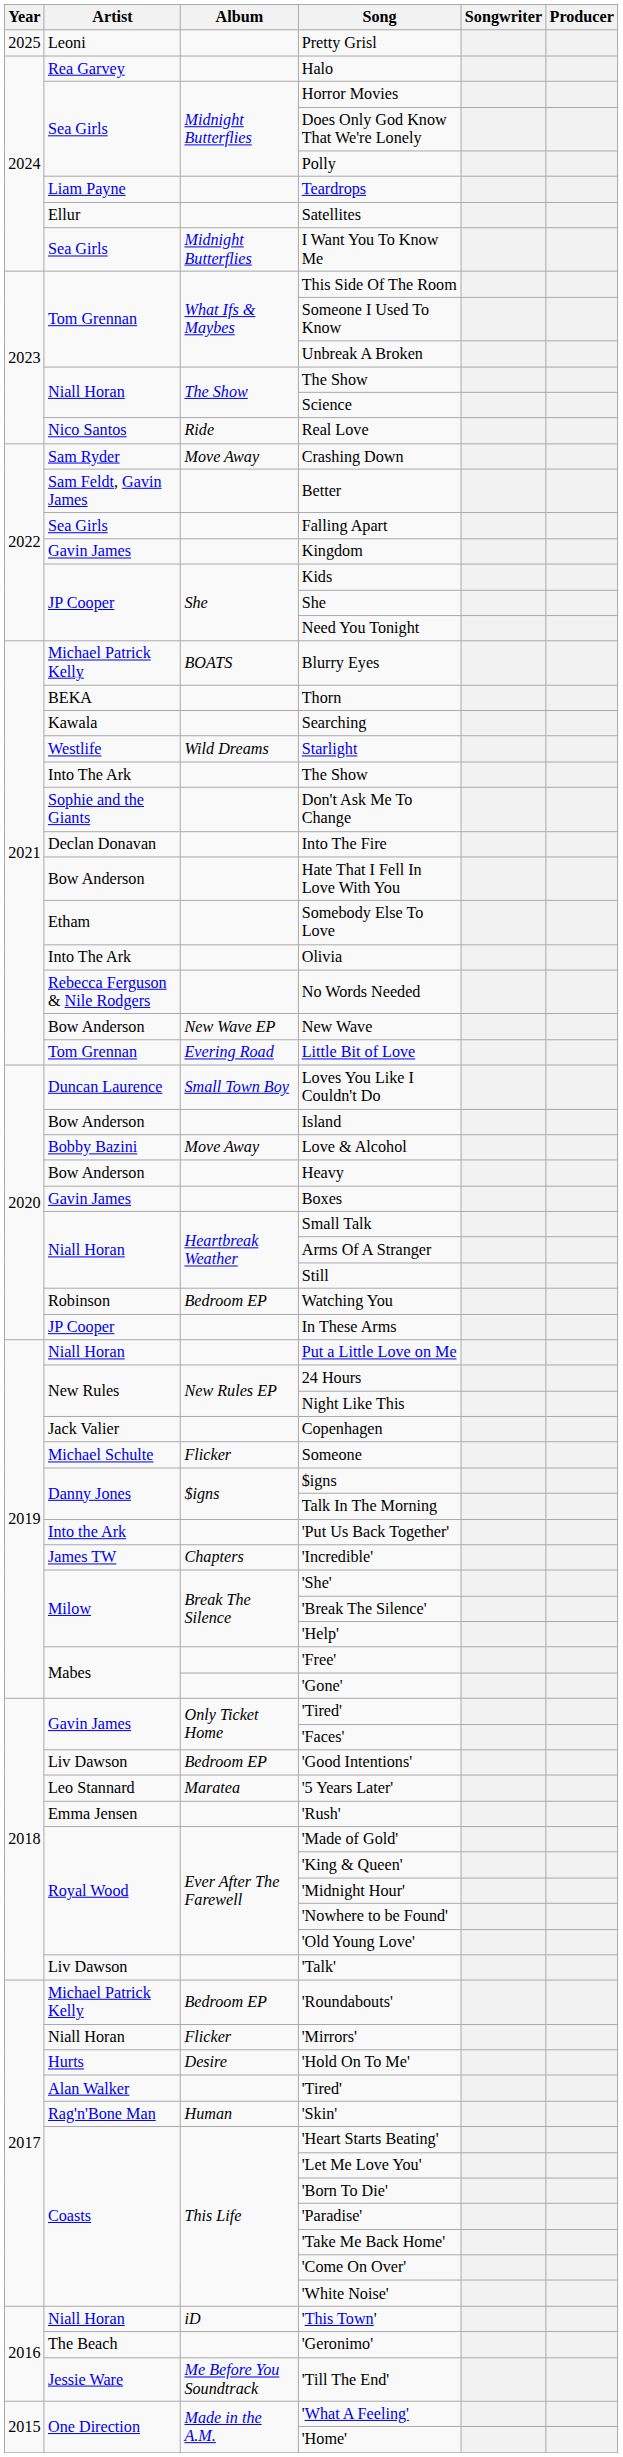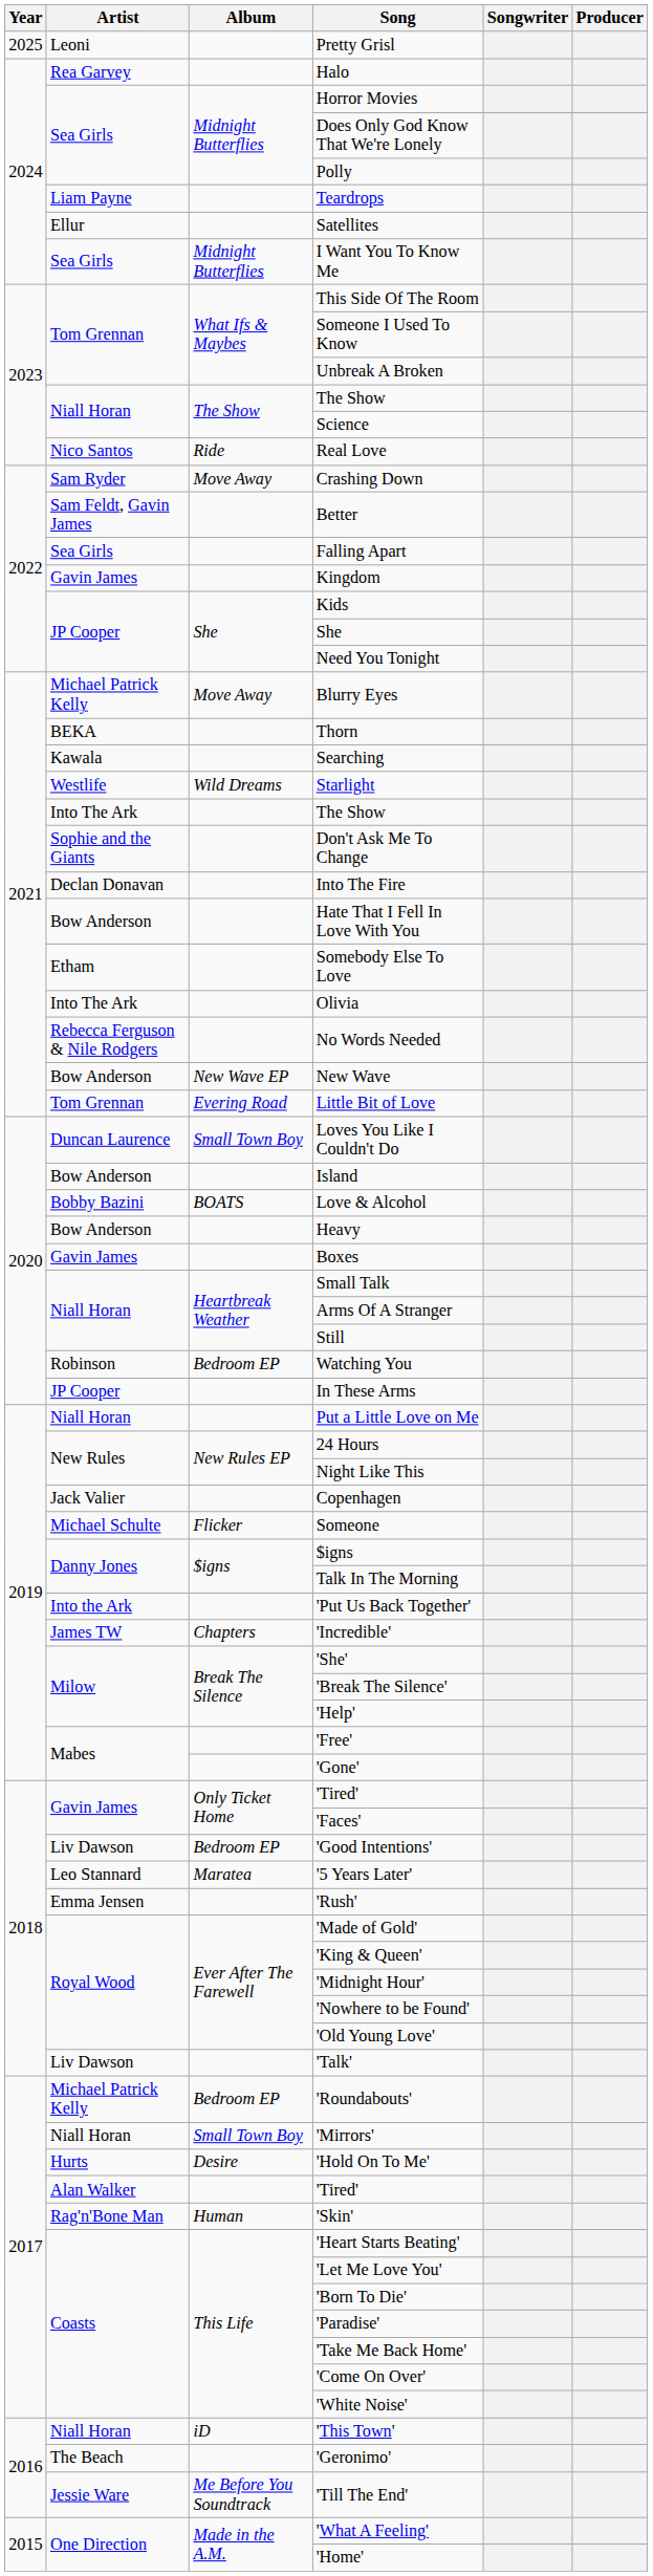 <table class="wikitable">
 <tr>
 <th>Year</th>
 <th>Artist</th>
 <th>Album</th>
 <th>Song</th>
 <th>Songwriter</th>
 <th>Producer</th>
 </tr>
 <tr>
 <td>2025</td>
 <td>Leoni</td>
 <td></td>
 <td>Pretty Grisl</td>
 <th></th>
 <th></th>
 </tr>
 <tr>
 <td rowspan="7">2024</td>
 <td><a href='#'>Rea Garvey</a></td>
 <td></td>
 <td>Halo</td>
 <th></th>
 <th></th>
 </tr>
 <tr>
 <td rowspan="3"><a href='#'>Sea Girls</a></td>
 <td rowspan="3"><em><a href='#'>Midnight Butterflies</a></em></td>
 <td>Horror Movies</td>
 <th></th>
 <th></th>
 </tr>
 <tr>
 <td>Does Only God Know That We're Lonely</td>
 <th></th>
 <th></th>
 </tr>
 <tr>
 <td>Polly</td>
 <th></th>
 <th></th>
 </tr>
 <tr>
 <td><a href='#'>Liam Payne</a></td>
 <td></td>
 <td><a href='#'>Teardrops</a></td>
 <th></th>
 <th></th>
 </tr>
 <tr>
 <td>Ellur</td>
 <td></td>
 <td>Satellites</td>
 <th></th>
 <th></th>
 </tr>
 <tr>
 <td><a href='#'>Sea Girls</a></td>
 <td><em><a href='#'>Midnight Butterflies</a></em></td>
 <td>I Want You To Know Me</td>
 <th></th>
 <th></th>
 </tr>
 <tr>
 <td rowspan="6">2023</td>
 <td rowspan="3"><a href='#'>Tom Grennan</a></td>
 <td rowspan="3"><em><a href='#'>What Ifs & Maybes</a></em></td>
 <td>This Side Of The Room</td>
 <th></th>
 <th></th>
 </tr>
 <tr>
 <td>Someone I Used To Know</td>
 <th></th>
 <th></th>
 </tr>
 <tr>
 <td>Unbreak A Broken</td>
 <th></th>
 <th></th>
 </tr>
 <tr>
 <td rowspan="2"><a href='#'>Niall Horan</a></td>
 <td rowspan="2"><a href='#'><em>The Show</em></a></td>
 <td>The Show</td>
 <th></th>
 <th></th>
 </tr>
 <tr>
 <td>Science</td>
 <th></th>
 <th></th>
 </tr>
 <tr>
 <td><a href='#'>Nico Santos</a></td>
 <td><em>Ride</em></td>
 <td>Real Love</td>
 <th></th>
 <th></th>
 </tr>
 <tr>
 <td rowspan="7">2022</td>
 <td><a href='#'>Sam Ryder</a></td>
 <td><em>Move Away</em></td>
 <td>Crashing Down</td>
 <th></th>
 <th></th>
 </tr>
 <tr>
 <td><a href='#'>Sam Feldt</a>, <a href='#'>Gavin James</a></td>
 <td></td>
 <td>Better</td>
 <th></th>
 <th></th>
 </tr>
 <tr>
 <td><a href='#'>Sea Girls</a></td>
 <td></td>
 <td>Falling Apart</td>
 <th></th>
 <th></th>
 </tr>
 <tr>
 <td><a href='#'>Gavin James</a></td>
 <td></td>
 <td>Kingdom</td>
 <th></th>
 <th></th>
 </tr>
 <tr>
 <td rowspan="3"><a href='#'>JP Cooper</a></td>
 <td rowspan="3"><em>She</em></td>
 <td>Kids</td>
 <th></th>
 <th></th>
 </tr>
 <tr>
 <td>She</td>
 <th></th>
 <th></th>
 </tr>
 <tr>
 <td>Need You Tonight</td>
 <th></th>
 <th></th>
 </tr>
 <tr>
 <td rowspan="13">2021</td>
 <td><a href='#'>Michael Patrick Kelly</a></td>
-<td><em>BOATS</em></td>
+<td><em>Move Away</em></td>
 <td>Blurry Eyes</td>
 <th></th>
 <th></th>
 </tr>
 <tr>
 <td>BEKA</td>
 <td></td>
 <td>Thorn</td>
 <th></th>
 <th></th>
 </tr>
 <tr>
 <td>Kawala</td>
 <td></td>
 <td>Searching</td>
 <th></th>
 <th></th>
 </tr>
 <tr>
 <td><a href='#'>Westlife</a></td>
 <td><em>Wild Dreams</em></td>
 <td><a href='#'>Starlight</a></td>
 <th></th>
 <th></th>
 </tr>
 <tr>
 <td>Into The Ark</td>
 <td></td>
 <td>The Show</td>
 <th></th>
 <th></th>
 </tr>
 <tr>
 <td><a href='#'>Sophie and the Giants</a></td>
 <td></td>
 <td>Don't Ask Me To Change</td>
 <th></th>
 <th></th>
 </tr>
 <tr>
 <td>Declan Donavan</td>
 <td></td>
 <td>Into The Fire</td>
 <th></th>
 <th></th>
 </tr>
 <tr>
 <td>Bow Anderson</td>
 <td></td>
 <td>Hate That I Fell In Love With You</td>
 <th></th>
 <th></th>
 </tr>
 <tr>
 <td>Etham</td>
 <td></td>
 <td>Somebody Else To Love</td>
 <th></th>
 <th></th>
 </tr>
 <tr>
 <td>Into The Ark</td>
 <td></td>
 <td>Olivia</td>
 <th></th>
 <th></th>
 </tr>
 <tr>
 <td><a href='#'>Rebecca Ferguson</a> & <a href='#'>Nile Rodgers</a></td>
 <td></td>
 <td>No Words Needed</td>
 <th></th>
 <th></th>
 </tr>
 <tr>
 <td>Bow Anderson</td>
 <td><em>New Wave EP</em></td>
 <td>New Wave</td>
 <th></th>
 <th></th>
 </tr>
 <tr>
 <td><a href='#'>Tom Grennan</a></td>
 <td><em><a href='#'>Evering Road</a></em></td>
 <td><a href='#'>Little Bit of Love</a></td>
 <th></th>
 <th></th>
 </tr>
 <tr>
 <td rowspan="10">2020</td>
 <td><a href='#'>Duncan Laurence</a></td>
 <td><a href='#'><em>Small Town Boy</em></a></td>
 <td>Loves You Like I Couldn't Do</td>
 <th></th>
 <th></th>
 </tr>
 <tr>
 <td>Bow Anderson</td>
 <td></td>
 <td>Island</td>
 <th></th>
 <th></th>
 </tr>
 <tr>
 <td><a href='#'>Bobby Bazini</a></td>
-<td><em>Move Away</em></td>
+<td><em>BOATS</em></td>
 <td>Love & Alcohol</td>
 <th></th>
 <th></th>
 </tr>
 <tr>
 <td>Bow Anderson</td>
 <td></td>
 <td>Heavy</td>
 <th></th>
 <th></th>
 </tr>
 <tr>
 <td><a href='#'>Gavin James</a></td>
 <td></td>
 <td>Boxes</td>
 <th></th>
 <th></th>
 </tr>
 <tr>
 <td rowspan="3"><a href='#'>Niall Horan</a></td>
 <td rowspan="3"><em><a href='#'>Heartbreak Weather</a></em></td>
 <td>Small Talk</td>
 <th></th>
 <th></th>
 </tr>
 <tr>
 <td>Arms Of A Stranger</td>
 <th></th>
 <th></th>
 </tr>
 <tr>
 <td>Still</td>
 <th></th>
 <th></th>
 </tr>
 <tr>
 <td>Robinson</td>
 <td><em>Bedroom EP</em></td>
 <td>Watching You</td>
 <th></th>
 <th></th>
 </tr>
 <tr>
 <td><a href='#'>JP Cooper</a></td>
 <td></td>
 <td>In These Arms</td>
 <th></th>
 <th></th>
 </tr>
 <tr>
 <td rowspan="14">2019</td>
 <td><a href='#'>Niall Horan</a></td>
 <td></td>
 <td><a href='#'>Put a Little Love on Me</a></td>
 <th></th>
 <th></th>
 </tr>
 <tr>
 <td rowspan="2">New Rules</td>
 <td rowspan="2"><em>New Rules EP</em></td>
 <td>24 Hours</td>
 <th></th>
 <th></th>
 </tr>
 <tr>
 <td>Night Like This</td>
 <th></th>
 <th></th>
 </tr>
 <tr>
 <td>Jack Valier</td>
 <td></td>
 <td>Copenhagen</td>
 <th></th>
 <th></th>
 </tr>
 <tr>
 <td><a href='#'>Michael Schulte</a></td>
 <td><em>Flicker</em></td>
 <td>Someone</td>
 <th></th>
 <th></th>
 </tr>
 <tr>
 <td rowspan="2"><a href='#'>Danny Jones</a></td>
 <td rowspan="2"><em>$igns</em></td>
 <td>$igns</td>
 <th></th>
 <th></th>
 </tr>
 <tr>
 <td>Talk In The Morning</td>
 <th></th>
 <th></th>
 </tr>
 <tr>
 <td><a href='#'>Into the Ark</a></td>
 <td></td>
 <td>'Put Us Back Together'</td>
 <th></th>
 <th></th>
 </tr>
 <tr>
 <td><a href='#'>James TW</a></td>
 <td><em>Chapters</em></td>
 <td>'Incredible'</td>
 <th></th>
 <th></th>
 </tr>
 <tr>
 <td rowspan="3"><a href='#'>Milow</a></td>
 <td rowspan="3"><em>Break The Silence</em></td>
 <td>'She'</td>
 <th></th>
 <th></th>
 </tr>
 <tr>
 <td>'Break The Silence'</td>
 <th></th>
 <th></th>
 </tr>
 <tr>
 <td>'Help'</td>
 <th></th>
 <th></th>
 </tr>
 <tr>
 <td rowspan="2">Mabes</td>
 <td></td>
 <td>'Free'</td>
 <th></th>
 <th></th>
 </tr>
 <tr>
 <td></td>
 <td>'Gone'</td>
 <th></th>
 <th></th>
 </tr>
 <tr>
 <td rowspan="11">2018</td>
 <td rowspan="2"><a href='#'>Gavin James</a></td>
 <td rowspan="2"><em>Only Ticket Home</em></td>
 <td>'Tired'</td>
 <th></th>
 <th></th>
 </tr>
 <tr>
 <td>'Faces'</td>
 <th></th>
 <th></th>
 </tr>
 <tr>
 <td>Liv Dawson</td>
 <td><em>Bedroom EP</em></td>
 <td>'Good Intentions'</td>
 <th></th>
 <th></th>
 </tr>
 <tr>
 <td>Leo Stannard</td>
 <td><em>Maratea</em></td>
 <td>'5 Years Later'</td>
 <th></th>
 <th></th>
 </tr>
 <tr>
 <td>Emma Jensen</td>
 <td></td>
 <td>'Rush'</td>
 <th></th>
 <th></th>
 </tr>
 <tr>
 <td rowspan="5"><a href='#'>Royal Wood</a></td>
 <td rowspan="5"><em>Ever After The Farewell</em></td>
 <td>'Made of Gold'</td>
 <th></th>
 <th></th>
 </tr>
 <tr>
 <td>'King & Queen'</td>
 <th></th>
 <th></th>
 </tr>
 <tr>
 <td>'Midnight Hour'</td>
 <th></th>
 <th></th>
 </tr>
 <tr>
 <td>'Nowhere to be Found'</td>
 <th></th>
 <th></th>
 </tr>
 <tr>
 <td>'Old Young Love'</td>
 <th></th>
 <th></th>
 </tr>
 <tr>
 <td>Liv Dawson</td>
 <td></td>
 <td>'Talk'</td>
 <th></th>
 <th></th>
 </tr>
 <tr>
 <td rowspan="12">2017</td>
 <td><a href='#'>Michael Patrick Kelly</a></td>
 <td><em>Bedroom EP</em></td>
 <td>'Roundabouts'</td>
 <th></th>
 <th></th>
 </tr>
 <tr>
 <td>Niall Horan</td>
-<td><em>Flicker</em></td>
+<td><a href='#'><em>Small Town Boy</em></a></td>
 <td>'Mirrors'</td>
 <th></th>
 <th></th>
 </tr>
 <tr>
 <td><a href='#'>Hurts</a></td>
 <td><em>Desire</em></td>
 <td>'Hold On To Me'</td>
 <th></th>
 <th></th>
 </tr>
 <tr>
 <td><a href='#'>Alan Walker</a></td>
 <td></td>
 <td>'Tired'</td>
 <th></th>
 <th></th>
 </tr>
 <tr>
 <td><a href='#'>Rag'n'Bone Man</a></td>
 <td><em>Human</em></td>
 <td>'Skin'</td>
 <th></th>
 <th></th>
 </tr>
 <tr>
 <td rowspan="7"><a href='#'>Coasts</a></td>
 <td rowspan="7"><em>This Life</em></td>
 <td>'Heart Starts Beating'</td>
 <th></th>
 <th></th>
 </tr>
 <tr>
 <td>'Let Me Love You'</td>
 <th></th>
 <th></th>
 </tr>
 <tr>
 <td>'Born To Die'</td>
 <th></th>
 <th></th>
 </tr>
 <tr>
 <td>'Paradise'</td>
 <th></th>
 <th></th>
 </tr>
 <tr>
 <td>'Take Me Back Home'</td>
 <th></th>
 <th></th>
 </tr>
 <tr>
 <td>'Come On Over'</td>
 <th></th>
 <th></th>
 </tr>
 <tr>
 <td>'White Noise'</td>
 <th></th>
 <th></th>
 </tr>
 <tr>
 <td rowspan="3">2016</td>
 <td><a href='#'>Niall Horan</a></td>
 <td><em>iD</em></td>
 <td>'<a href='#'>This Town</a>'</td>
 <th></th>
 <th></th>
 </tr>
 <tr>
 <td>The Beach</td>
 <td></td>
 <td>'Geronimo'</td>
 <th></th>
 <th></th>
 </tr>
 <tr>
 <td><a href='#'>Jessie Ware</a></td>
 <td><em><a href='#'>Me Before You</a> Soundtrack</em></td>
 <td>'Till The End'</td>
 <th></th>
 <th></th>
 </tr>
 <tr>
 <td rowspan="2">2015</td>
 <td rowspan="2"><a href='#'>One Direction</a></td>
 <td rowspan="2"><em><a href='#'>Made in the A.M.</a></em></td>
 <td>'<a href='#'>What A Feeling'</a></td>
 <th></th>
 <th></th>
 </tr>
 <tr>
 <td>'Home'</td>
 <th></th>
 <th></th>
 </tr>
 </table>
